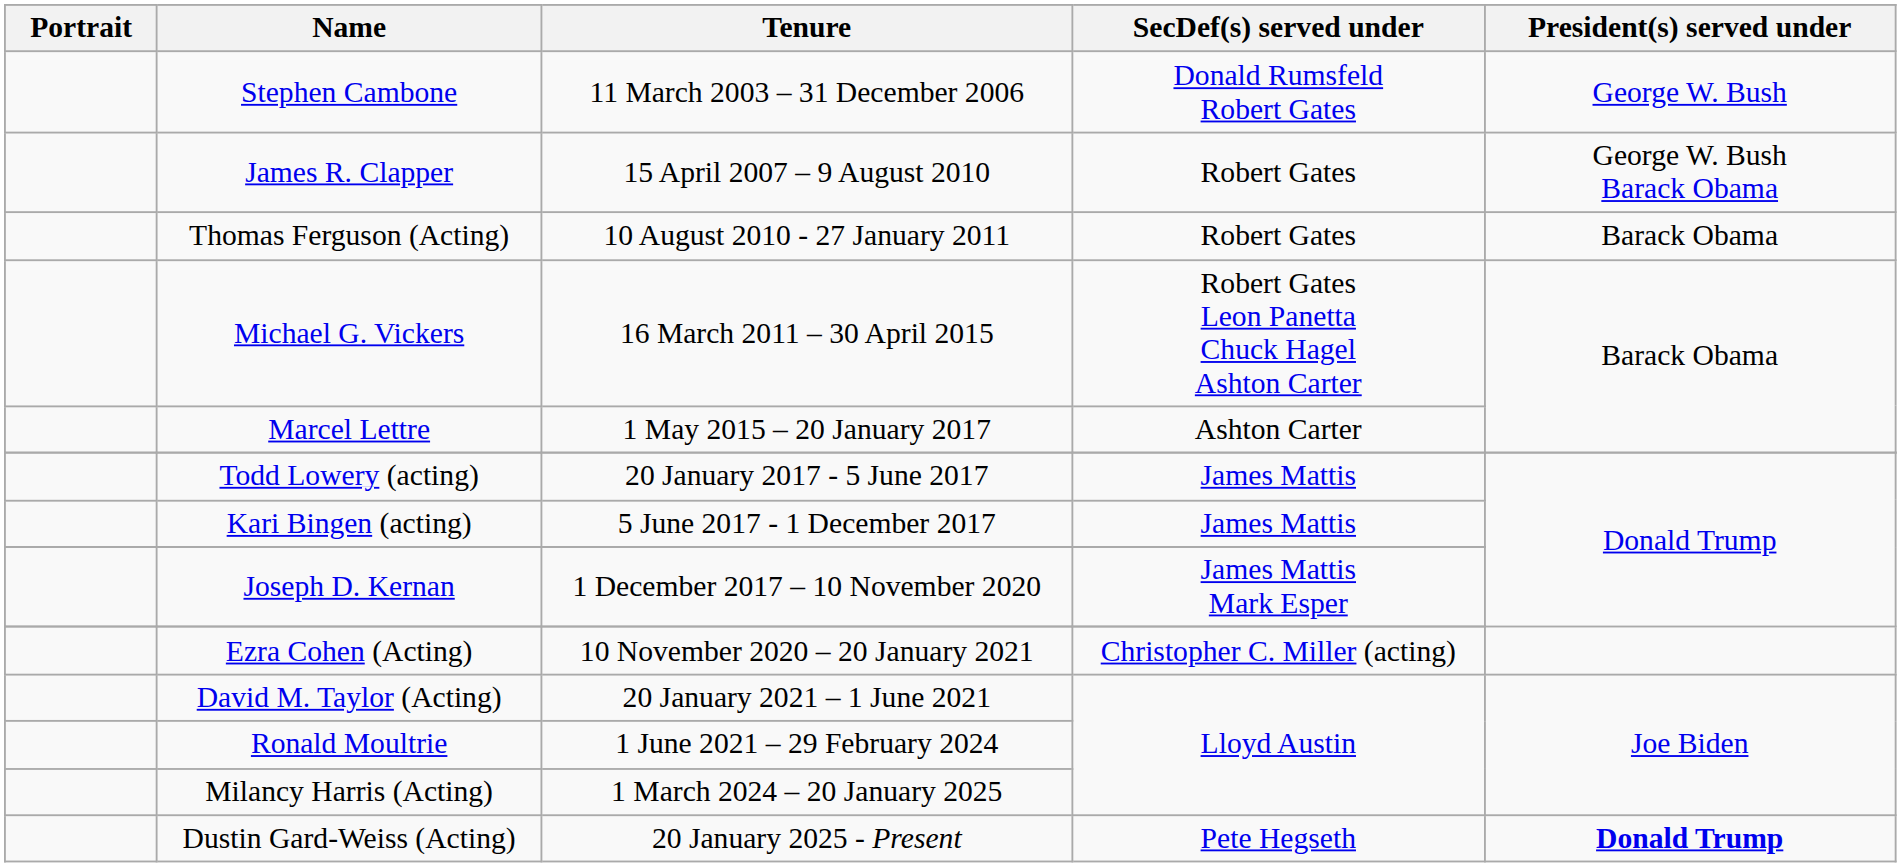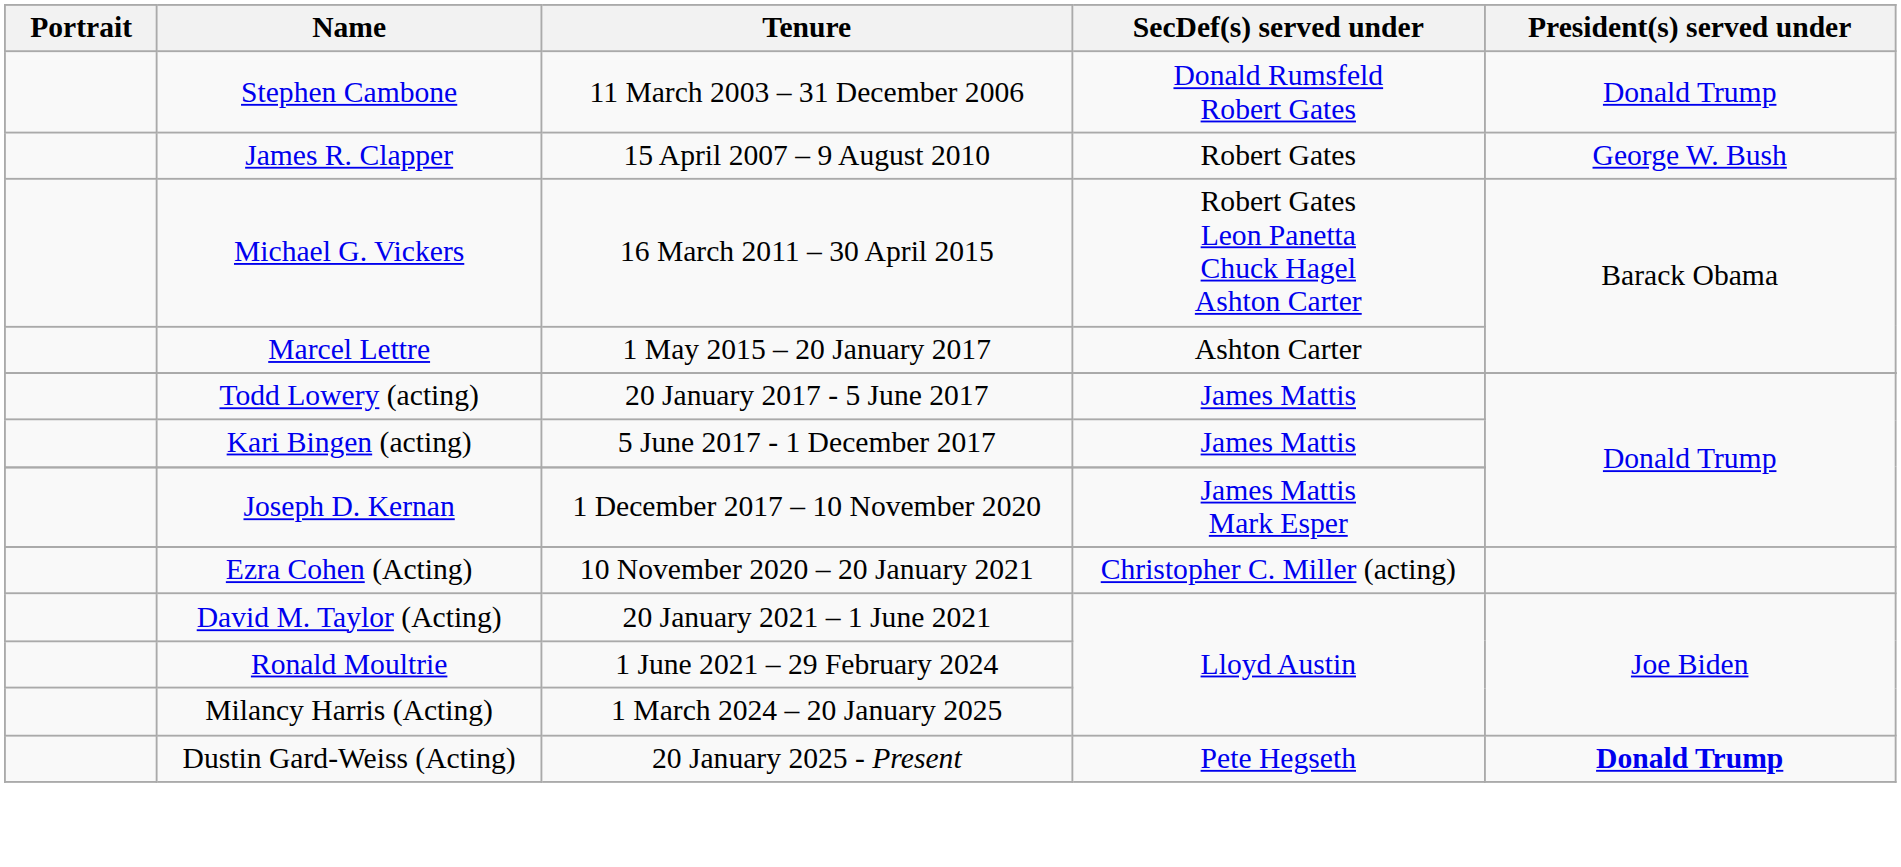 <table class="wikitable" style="text-align:center">
 <tr>
 <th scope="col" width="75">Portrait</th>
 <th scope="col" width="200">Name</th>
 <th scope="col" width="280">Tenure</th>
 <th scope="col" width="215">SecDef(s) served under</th>
 <th scope="col" width="215">President(s) served under</th>
 </tr>
 <tr>
 <td></td>
 <td><a href='#'>Stephen Cambone</a></td>
 <td>11 March 2003 – 31 December 2006</td>
 <td><a href='#'>Donald Rumsfeld</a> <br> <a href='#'>Robert Gates</a></td>
-<td><a href='#'>George W. Bush</a></td>
+<td><a href='#'>Donald Trump</a></td>
 </tr>
 <tr>
 <td></td>
 <td><a href='#'>James R. Clapper</a></td>
 <td>15 April 2007 – 9 August 2010</td>
 <td>Robert Gates</td>
-<td>George W. Bush <br> <a href='#'>Barack Obama</a></td>
-</tr>
-<tr>
-<td></td>
-<td>Thomas Ferguson (Acting)</td>
-<td>10 August 2010 - 27 January 2011</td>
-<td>Robert Gates</td>
-<td>Barack Obama</td>
+<td><a href='#'>George W. Bush</a></td>
 </tr>
 <tr>
 <td></td>
 <td><a href='#'>Michael G. Vickers</a></td>
 <td>16 March 2011 – 30 April 2015</td>
 <td>Robert Gates <br> <a href='#'>Leon Panetta</a> <br><a href='#'>Chuck Hagel</a><br><a href='#'>Ashton Carter</a></td>
 <td rowspan="2">Barack Obama</td>
 </tr>
 <tr>
 <td></td>
 <td><a href='#'>Marcel Lettre</a></td>
 <td>1 May 2015 – 20 January 2017</td>
 <td>Ashton Carter</td>
 </tr>
 <tr>
 </tr>
 <tr>
 <td></td>
 <td><a href='#'>Todd Lowery</a> (acting)</td>
 <td>20 January 2017 - 5 June 2017</td>
 <td><a href='#'>James Mattis</a></td>
 <td rowspan="4"><a href='#'>Donald Trump</a></td>
 </tr>
 <tr>
 <td></td>
 <td><a href='#'>Kari Bingen</a> (acting)</td>
 <td>5 June 2017 - 1 December 2017</td>
 <td><a href='#'>James Mattis</a></td>
 </tr>
 <tr>
 </tr>
 <tr>
 <td></td>
 <td><a href='#'>Joseph D. Kernan</a></td>
 <td>1 December 2017 – 10 November 2020</td>
 <td><a href='#'>James Mattis</a><br><a href='#'>Mark Esper</a></td>
 </tr>
 <tr>
 </tr>
 <tr>
 <td></td>
 <td><a href='#'>Ezra Cohen</a> (Acting)</td>
 <td>10 November 2020 – 20 January 2021</td>
 <td><a href='#'>Christopher C. Miller</a> (acting)</td>
 </tr>
 <tr>
 <td></td>
 <td><a href='#'>David M. Taylor</a> (Acting)</td>
 <td>20 January 2021 – 1 June 2021</td>
 <td rowspan="3"><a href='#'>Lloyd Austin</a></td>
 <td rowspan="3"><a href='#'>Joe Biden</a></td>
 </tr>
 <tr>
 <td></td>
 <td><a href='#'>Ronald Moultrie</a></td>
 <td>1 June 2021 – 29 February 2024</td>
 </tr>
 <tr>
 <td></td>
 <td>Milancy Harris (Acting)</td>
 <td>1 March  2024 – 20 January 2025</td>
 </tr>
 <tr>
 <td></td>
 <td>Dustin Gard-Weiss (Acting)</td>
 <td>20 January 2025 - <em>Present</em></td>
 <td><a href='#'>Pete Hegseth</a></td>
 <td><strong><a href='#'>Donald Trump</a></strong></td>
 </tr>
 </table>
